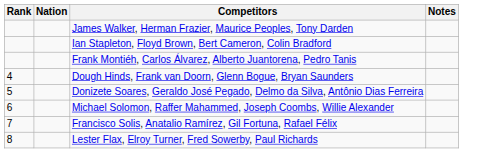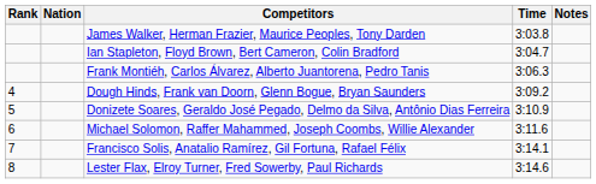 <table class="wikitable sortable">
 <tr>
 <th>Rank</th>
 <th>Nation</th>
 <th>Competitors</th>
+<th>Time</th>
 <th>Notes</th>
 </tr>
 <tr>
 <td></td>
 <td></td>
 <td><a href='#'>James Walker</a>, <a href='#'>Herman Frazier</a>, <a href='#'>Maurice Peoples</a>, <a href='#'>Tony Darden</a></td>
+<td>3:03.8</td>
 <td></td>
 </tr>
 <tr>
 <td></td>
 <td></td>
 <td><a href='#'>Ian Stapleton</a>, <a href='#'>Floyd Brown</a>, <a href='#'>Bert Cameron</a>, <a href='#'>Colin Bradford</a></td>
+<td>3:04.7</td>
 <td></td>
 </tr>
 <tr>
 <td></td>
 <td></td>
 <td><a href='#'>Frank Montiéh</a>, <a href='#'>Carlos Álvarez</a>, <a href='#'>Alberto Juantorena</a>, <a href='#'>Pedro Tanis</a></td>
+<td>3:06.3</td>
 <td></td>
 </tr>
 <tr>
 <td>4</td>
 <td></td>
 <td><a href='#'>Dough Hinds</a>, <a href='#'>Frank van Doorn</a>, <a href='#'>Glenn Bogue</a>, <a href='#'>Bryan Saunders</a></td>
+<td>3:09.2</td>
 <td></td>
 </tr>
 <tr>
 <td>5</td>
 <td></td>
 <td><a href='#'>Donizete Soares</a>, <a href='#'>Geraldo José Pegado</a>, <a href='#'>Delmo da Silva</a>, <a href='#'>Antônio Dias Ferreira</a></td>
+<td>3:10.9</td>
 <td></td>
 </tr>
 <tr>
 <td>6</td>
 <td></td>
 <td><a href='#'>Michael Solomon</a>, <a href='#'>Raffer Mahammed</a>, <a href='#'>Joseph Coombs</a>, <a href='#'>Willie Alexander</a></td>
+<td>3:11.6</td>
 <td></td>
 </tr>
 <tr>
 <td>7</td>
 <td></td>
 <td><a href='#'>Francisco Solis</a>, <a href='#'>Anatalio Ramírez</a>, <a href='#'>Gil Fortuna</a>, <a href='#'>Rafael Félix</a></td>
+<td>3:14.1</td>
 <td></td>
 </tr>
 <tr>
 <td>8</td>
 <td></td>
 <td><a href='#'>Lester Flax</a>, <a href='#'>Elroy Turner</a>, <a href='#'>Fred Sowerby</a>, <a href='#'>Paul Richards</a></td>
+<td>3:14.6</td>
 <td></td>
 </tr>
 </table>
